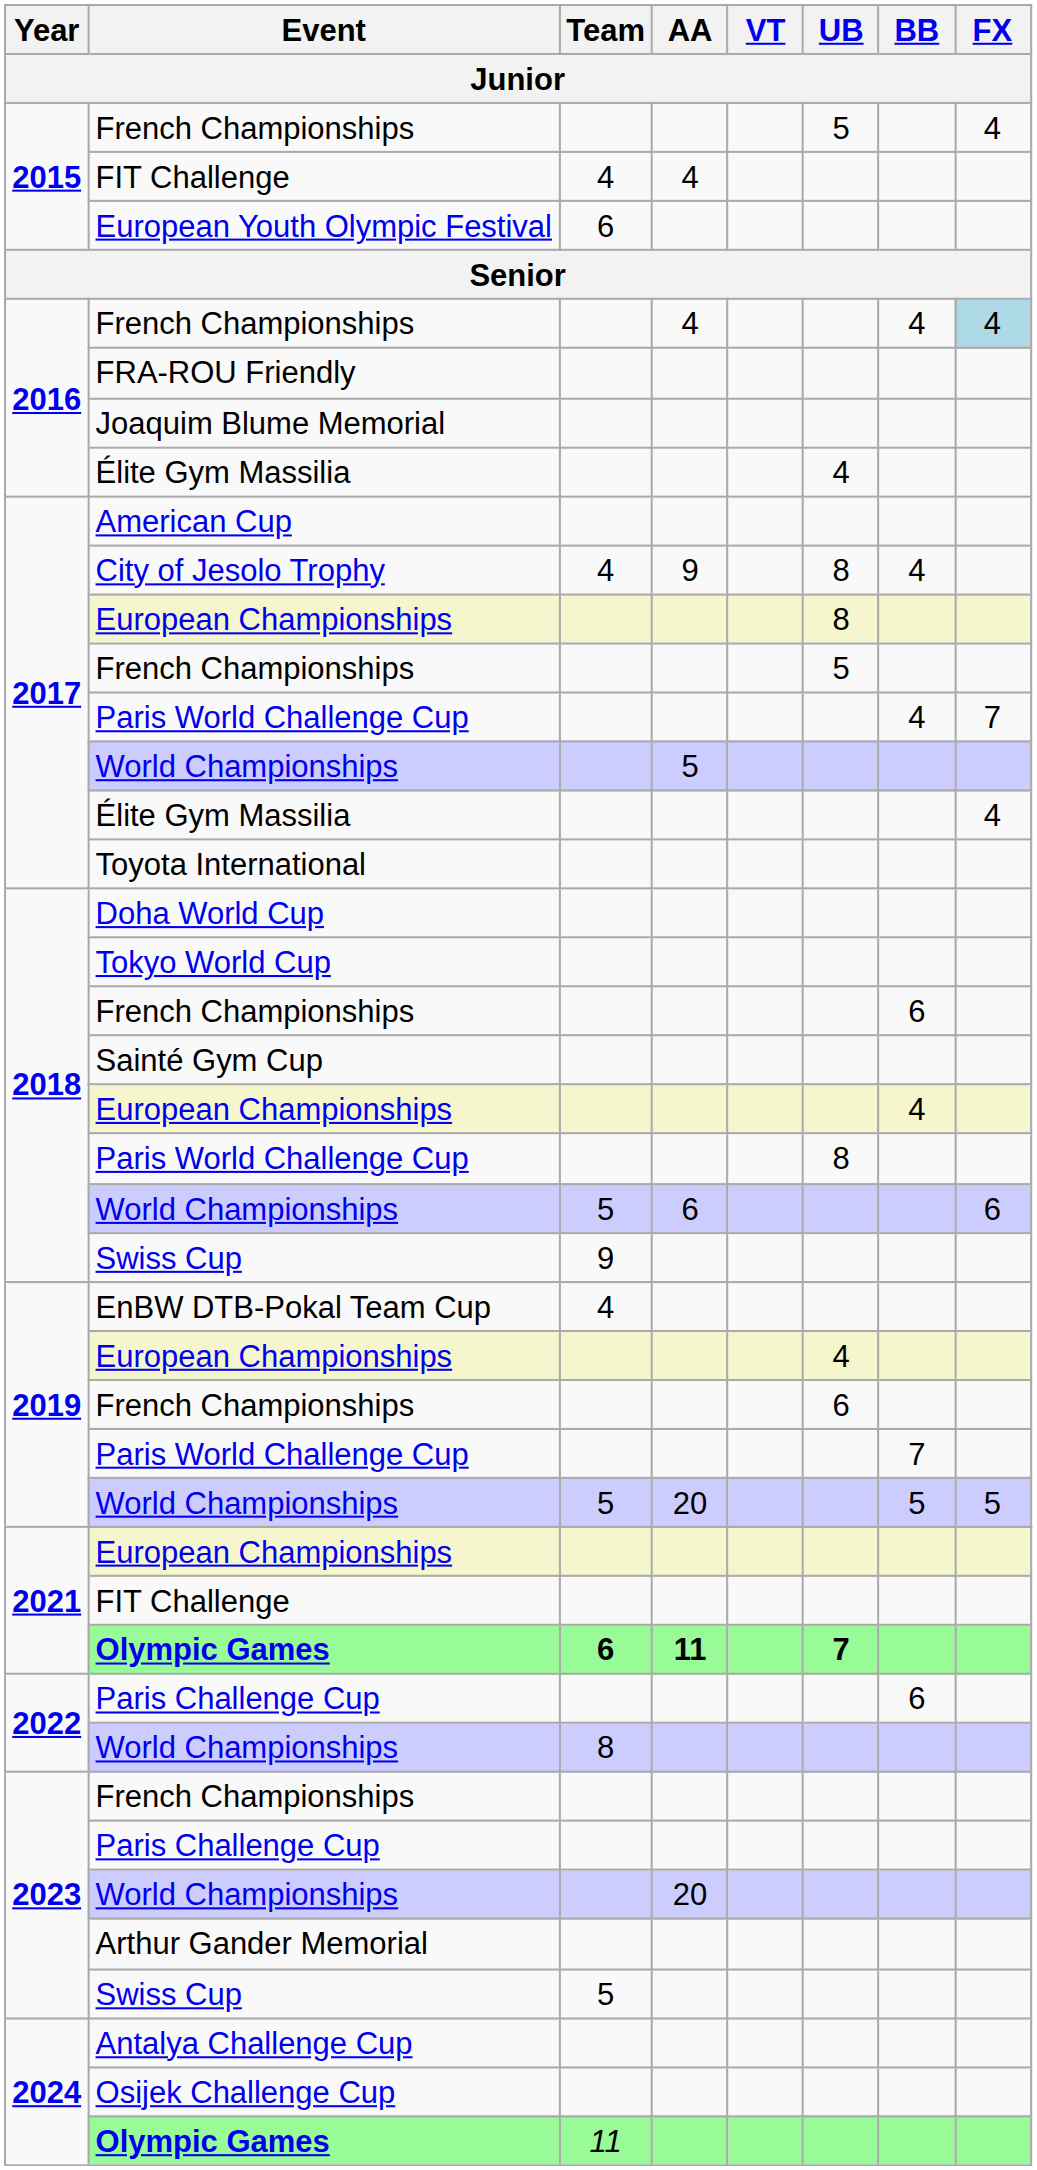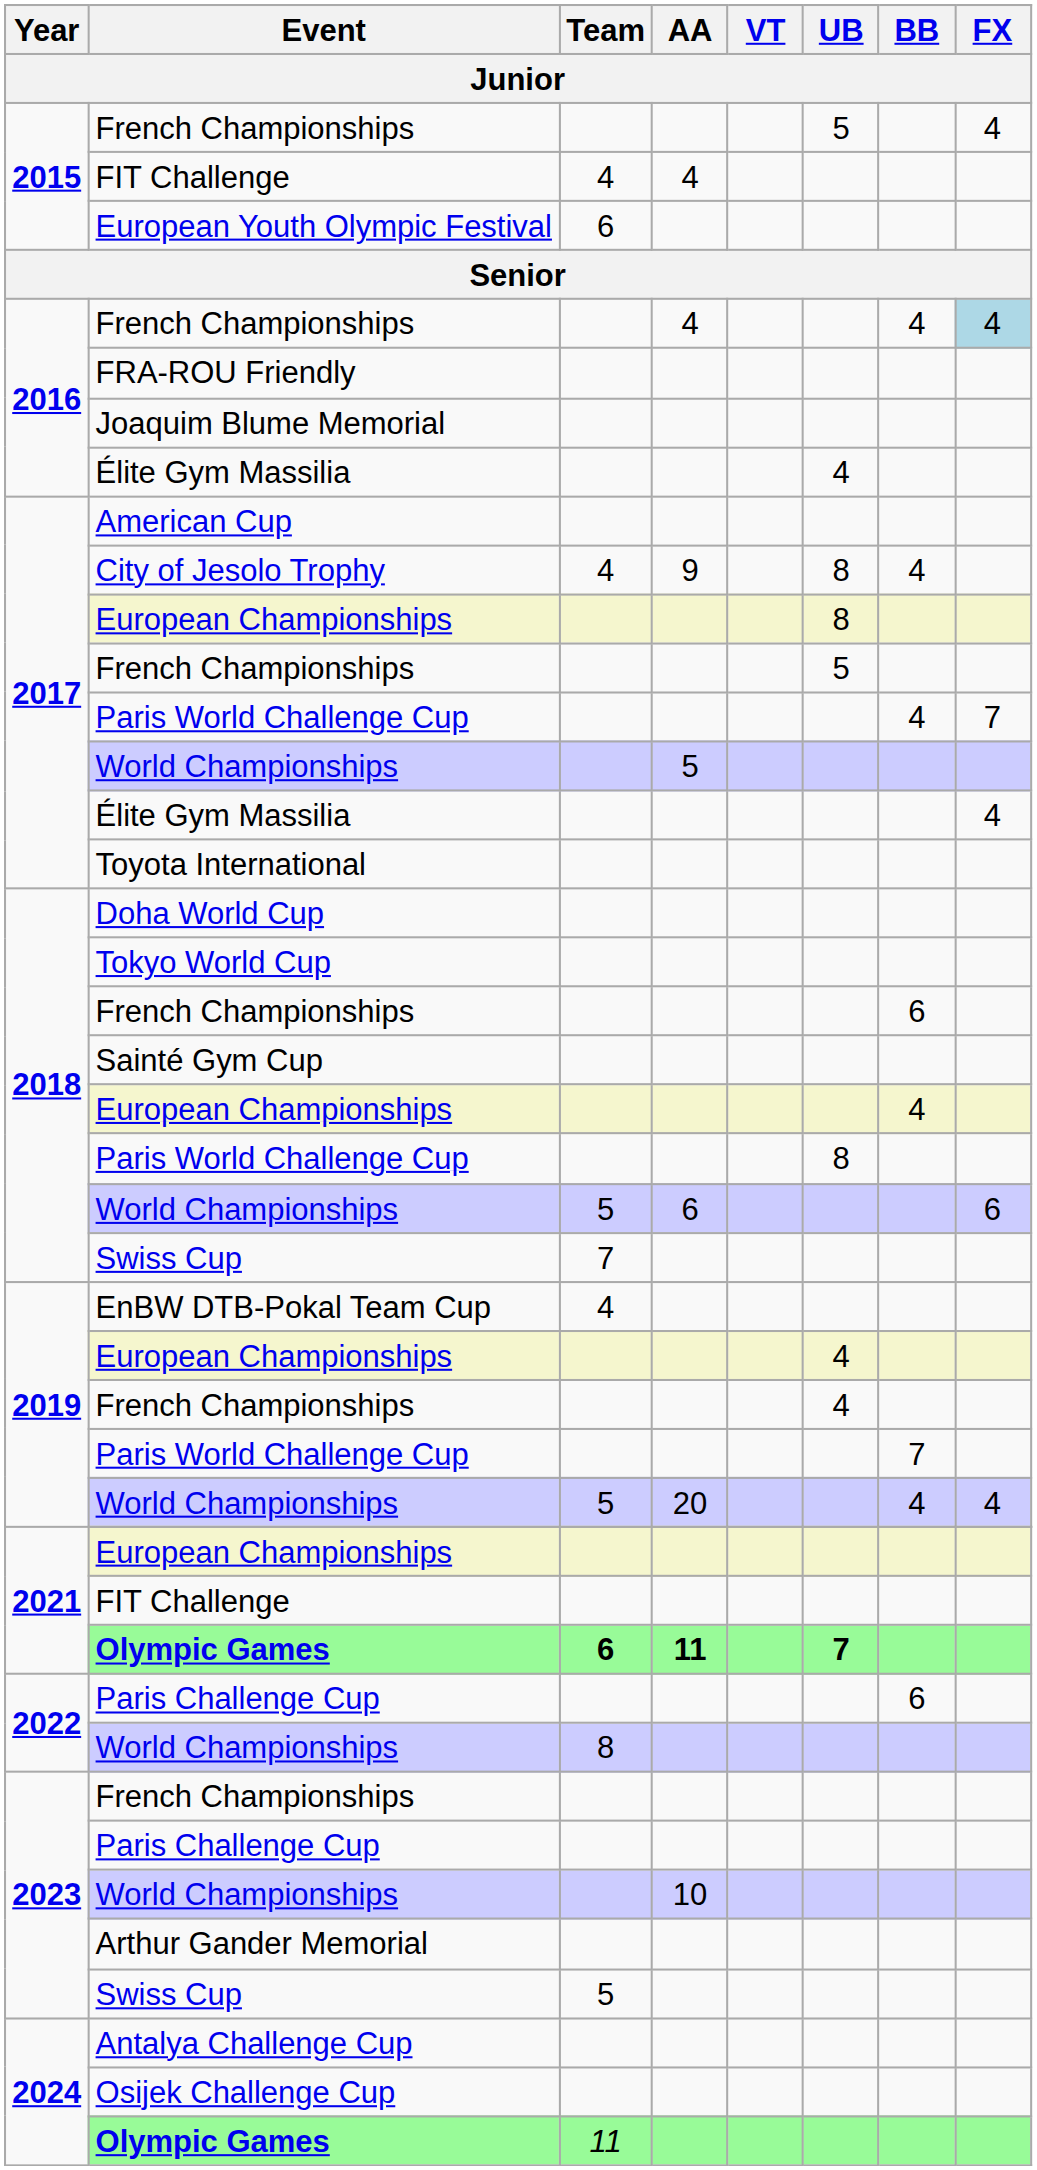 <table class="wikitable" style="text-align:center; font-size:95%;">
 <tr>
 <th align=center>Year</th>
 <th align=center>Event</th>
 <th style="width:30px;">Team</th>
 <th style="width:30px;">AA</th>
 <th style="width:30px;"><a href='#'>VT</a></th>
 <th style="width:30px;"><a href='#'>UB</a></th>
 <th style="width:30px;"><a href='#'>BB</a></th>
 <th style="width:30px;"><a href='#'>FX</a></th>
 </tr>
 <tr>
 <th colspan="8"><strong>Junior</strong></th>
 </tr>
 <tr>
 <td rowspan="3"><strong><a href='#'>2015</a></strong></td>
 <td align=left>French Championships</td>
 <td></td>
 <td></td>
 <td></td>
 <td>5</td>
 <td></td>
 <td>4</td>
 </tr>
 <tr>
 <td align=left>FIT Challenge</td>
 <td>4</td>
 <td>4</td>
 <td></td>
 <td></td>
 <td></td>
 <td></td>
 </tr>
 <tr>
 <td align=left><a href='#'>European Youth Olympic Festival</a></td>
 <td>6</td>
 <td></td>
 <td></td>
 <td></td>
 <td></td>
 <td></td>
 </tr>
 <tr>
 <th colspan="8"><strong>Senior</strong></th>
 </tr>
 <tr>
 <td rowspan="4"><strong><a href='#'>2016</a></strong></td>
 <td align=left>French Championships</td>
 <td></td>
 <td>4</td>
 <td></td>
 <td></td>
 <td>4</td>
 <td style="background: lightblue;">4</td>
 </tr>
 <tr>
 <td align=left>FRA-ROU Friendly</td>
 <td></td>
 <td></td>
 <td></td>
 <td></td>
 <td></td>
 <td></td>
 </tr>
 <tr>
 <td align=left>Joaquim Blume Memorial</td>
 <td></td>
 <td></td>
 <td></td>
 <td></td>
 <td></td>
 <td></td>
 </tr>
 <tr>
 <td align=left>Élite Gym Massilia</td>
 <td></td>
 <td></td>
 <td></td>
 <td>4</td>
 <td></td>
 <td></td>
 </tr>
 <tr>
 <td rowspan="8"><strong><a href='#'>2017</a></strong></td>
 <td align=left><a href='#'>American Cup</a></td>
 <td></td>
 <td></td>
 <td></td>
 <td></td>
 <td></td>
 <td></td>
 </tr>
 <tr>
 <td align=left><a href='#'>City of Jesolo Trophy</a></td>
 <td>4</td>
 <td>9</td>
 <td></td>
 <td>8</td>
 <td>4</td>
 <td></td>
 </tr>
 <tr bgcolor=#F5F6CE>
 <td align=left><a href='#'>European Championships</a></td>
 <td></td>
 <td></td>
 <td></td>
 <td>8</td>
 <td></td>
 <td></td>
 </tr>
 <tr>
 <td align=left>French Championships</td>
 <td></td>
 <td></td>
 <td></td>
 <td>5</td>
 <td></td>
 <td></td>
 </tr>
 <tr>
 <td align=left><a href='#'>Paris World Challenge Cup</a></td>
 <td></td>
 <td></td>
 <td></td>
 <td></td>
 <td>4</td>
 <td>7</td>
 </tr>
 <tr bgcolor=#CCCCFF>
 <td align=left><a href='#'>World Championships</a></td>
 <td></td>
 <td>5</td>
 <td></td>
 <td></td>
 <td></td>
 <td></td>
 </tr>
 <tr>
 <td align=left>Élite Gym Massilia</td>
 <td></td>
 <td></td>
 <td></td>
 <td></td>
 <td></td>
 <td>4</td>
 </tr>
 <tr>
 <td align=left>Toyota International</td>
 <td></td>
 <td></td>
 <td></td>
 <td></td>
 <td></td>
 <td></td>
 </tr>
 <tr>
 <td rowspan="8"><strong><a href='#'>2018</a></strong></td>
 <td align=left><a href='#'>Doha World Cup</a></td>
 <td></td>
 <td></td>
 <td></td>
 <td></td>
 <td></td>
 <td></td>
 </tr>
 <tr>
 <td align=left><a href='#'>Tokyo World Cup</a></td>
 <td></td>
 <td></td>
 <td></td>
 <td></td>
 <td></td>
 <td></td>
 </tr>
 <tr>
 <td align=left>French Championships</td>
 <td></td>
 <td></td>
 <td></td>
 <td></td>
 <td>6</td>
 <td></td>
 </tr>
 <tr>
 <td align=left>Sainté Gym Cup</td>
 <td></td>
 <td></td>
 <td></td>
 <td></td>
 <td></td>
 <td></td>
 </tr>
 <tr bgcolor=#F5F6CE>
 <td align=left><a href='#'>European Championships</a></td>
 <td></td>
 <td></td>
 <td></td>
 <td></td>
 <td>4</td>
 <td></td>
 </tr>
 <tr>
 <td align=left><a href='#'>Paris World Challenge Cup</a></td>
 <td></td>
 <td></td>
 <td></td>
 <td>8</td>
 <td></td>
 <td></td>
 </tr>
 <tr bgcolor=#CCCCFF>
 <td align=left><a href='#'>World Championships</a></td>
 <td>5</td>
 <td>6</td>
 <td></td>
 <td></td>
 <td></td>
 <td>6</td>
 </tr>
 <tr>
 <td align=left><a href='#'>Swiss Cup</a></td>
-<td>9</td>
+<td>7</td>
 <td></td>
 <td></td>
 <td></td>
 <td></td>
 <td></td>
 </tr>
 <tr>
 <td rowspan="5"><strong><a href='#'>2019</a></strong></td>
 <td align=left>EnBW DTB-Pokal Team Cup</td>
 <td>4</td>
 <td></td>
 <td></td>
 <td></td>
 <td></td>
 <td></td>
 </tr>
 <tr bgcolor=#F5F6CE>
 <td align=left><a href='#'>European Championships</a></td>
 <td></td>
 <td></td>
 <td></td>
 <td>4</td>
 <td></td>
 <td></td>
 </tr>
 <tr>
 <td align=left>French Championships</td>
 <td></td>
 <td></td>
 <td></td>
-<td>6</td>
+<td>4</td>
 <td></td>
 <td></td>
 </tr>
 <tr>
 <td align=left><a href='#'>Paris World Challenge Cup</a></td>
 <td></td>
 <td></td>
 <td></td>
 <td></td>
 <td>7</td>
 <td></td>
 </tr>
 <tr bgcolor=#CCCCFF>
 <td align=left><a href='#'>World Championships</a></td>
 <td>5</td>
 <td>20</td>
 <td></td>
 <td></td>
-<td>5</td>
-<td>5</td>
+<td>4</td>
+<td>4</td>
 </tr>
 <tr>
 <td rowspan="4"><strong><a href='#'>2021</a></strong></td>
 </tr>
 <tr bgcolor=#F5F6CE>
 <td align=left><a href='#'>European Championships</a></td>
 <td></td>
 <td></td>
 <td></td>
 <td></td>
 <td></td>
 <td></td>
 </tr>
 <tr>
 <td align=left>FIT Challenge</td>
 <td></td>
 <td></td>
 <td></td>
 <td></td>
 <td></td>
 <td></td>
 </tr>
 <tr bgcolor=98FB98>
 <td align=left><strong><a href='#'>Olympic Games</a></strong></td>
 <td><strong>6</strong></td>
 <td><strong>11</strong></td>
 <td></td>
 <td><strong>7</strong></td>
 <td></td>
 <td></td>
 </tr>
 <tr>
 <td rowspan="2"><strong><a href='#'>2022</a></strong></td>
 <td align=left><a href='#'>Paris Challenge Cup</a></td>
 <td></td>
 <td></td>
 <td></td>
 <td></td>
 <td>6</td>
 <td></td>
 </tr>
 <tr bgcolor=#CCCCFF>
 <td align=left><a href='#'>World Championships</a></td>
 <td>8</td>
 <td></td>
 <td></td>
 <td></td>
 <td></td>
 <td></td>
 </tr>
 <tr>
 <td rowspan="5"><strong><a href='#'>2023</a></strong></td>
 <td align=left>French Championships</td>
 <td></td>
 <td></td>
 <td></td>
 <td></td>
 <td></td>
 <td></td>
 </tr>
 <tr>
 <td align=left><a href='#'>Paris Challenge Cup</a></td>
 <td></td>
 <td></td>
 <td></td>
 <td></td>
 <td></td>
 <td></td>
 </tr>
 <tr bgcolor=#CCCCFF>
 <td align=left><a href='#'>World Championships</a></td>
 <td></td>
-<td>20</td>
+<td>10</td>
 <td></td>
 <td></td>
 <td></td>
 <td></td>
 </tr>
 <tr>
 <td align=left>Arthur Gander Memorial</td>
 <td></td>
 <td></td>
 <td></td>
 <td></td>
 <td></td>
 <td></td>
 </tr>
 <tr>
 <td align=left><a href='#'>Swiss Cup</a></td>
 <td>5</td>
 <td></td>
 <td></td>
 <td></td>
 <td></td>
 <td></td>
 </tr>
 <tr>
 <td rowspan="3"><strong><a href='#'>2024</a></strong></td>
 <td align=left><a href='#'>Antalya Challenge Cup</a></td>
 <td></td>
 <td></td>
 <td></td>
 <td></td>
 <td></td>
 <td></td>
 </tr>
 <tr>
 <td align=left><a href='#'>Osijek Challenge Cup</a></td>
 <td></td>
 <td></td>
 <td></td>
 <td></td>
 <td></td>
 <td></td>
 </tr>
 <tr bgcolor=98FB98>
 <td align=left><strong><a href='#'>Olympic Games</a></strong></td>
 <td><em>11</em></td>
 <td></td>
 <td></td>
 <td></td>
 <td></td>
 <td></td>
 </tr>
 </table>
